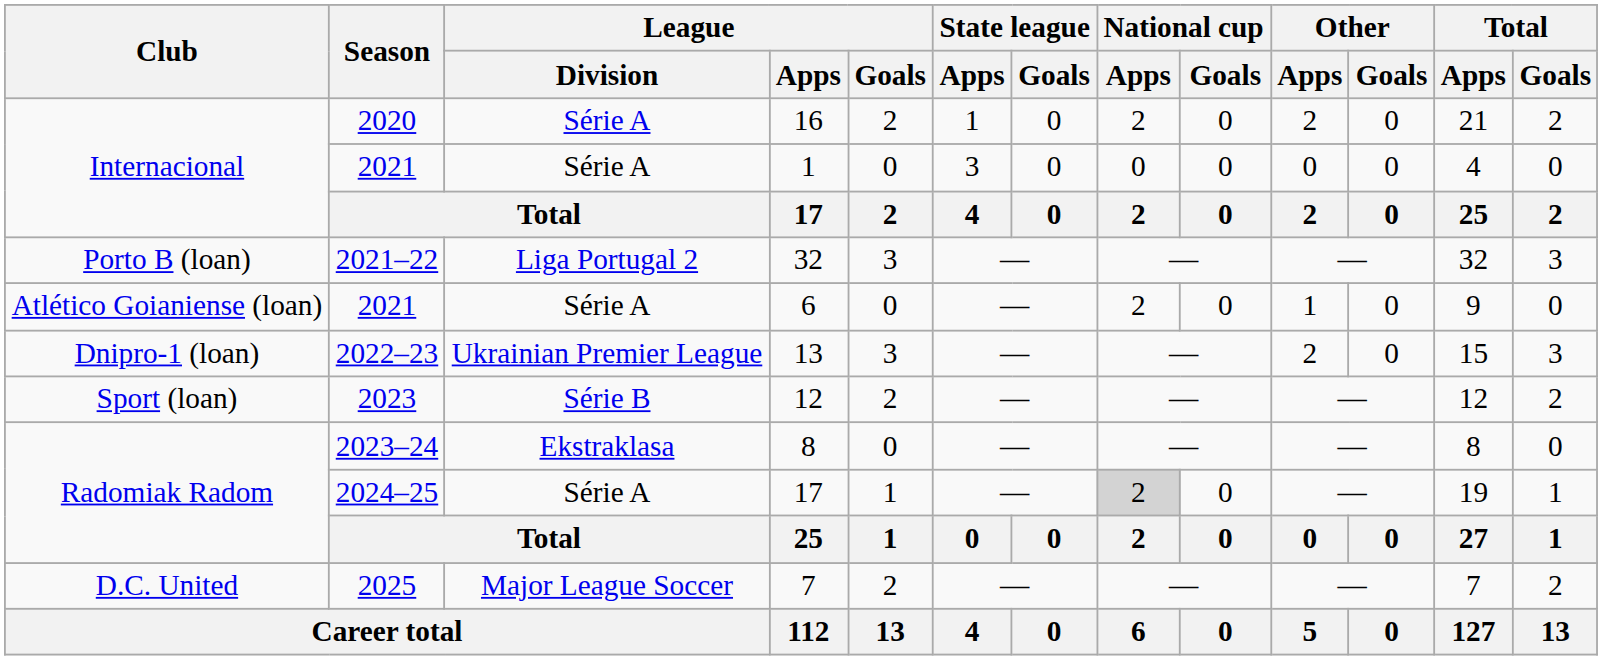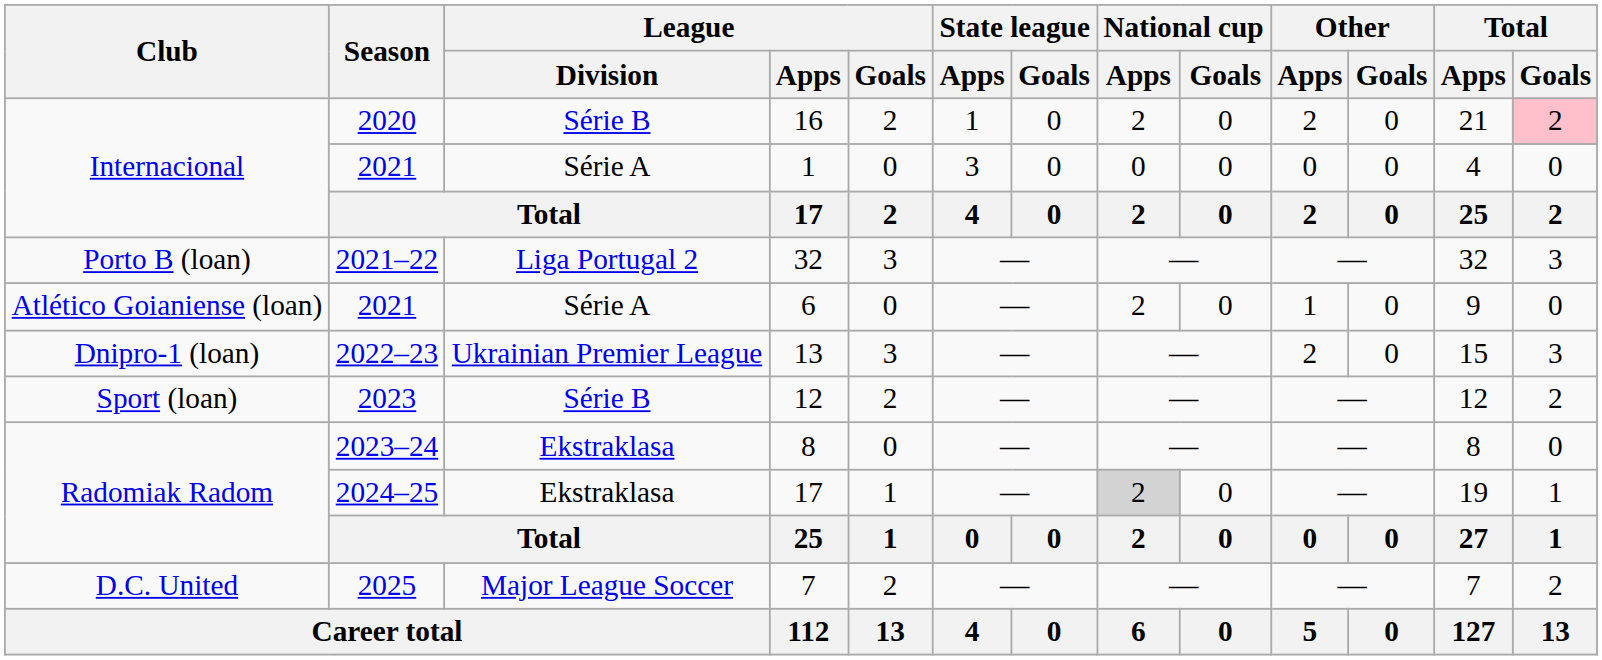 <table class="wikitable" style="text-align: center;">
 <tr>
 <th rowspan="2">Club</th>
 <th rowspan="2">Season</th>
 <th colspan="3">League</th>
 <th colspan="2">State league</th>
 <th colspan="2">National cup</th>
 <th colspan="2">Other</th>
 <th colspan="2">Total</th>
 </tr>
 <tr>
 <th>Division</th>
 <th>Apps</th>
 <th>Goals</th>
 <th>Apps</th>
 <th>Goals</th>
 <th>Apps</th>
 <th>Goals</th>
 <th>Apps</th>
 <th>Goals</th>
 <th>Apps</th>
 <th>Goals</th>
 </tr>
 <tr>
 <td rowspan="3"><a href='#'>Internacional</a></td>
 <td><a href='#'>2020</a></td>
-<td><a href='#'>Série A</a></td>
+<td><a href='#'>Série B</a></td>
 <td>16</td>
 <td>2</td>
 <td>1</td>
 <td>0</td>
 <td>2</td>
 <td>0</td>
 <td>2</td>
 <td>0</td>
 <td>21</td>
-<td>2</td>
+<td style="background: pink;">2</td>
 </tr>
 <tr>
 <td><a href='#'>2021</a></td>
 <td>Série A</td>
 <td>1</td>
 <td>0</td>
 <td>3</td>
 <td>0</td>
 <td>0</td>
 <td>0</td>
 <td>0</td>
 <td>0</td>
 <td>4</td>
 <td>0</td>
 </tr>
 <tr>
 <th colspan="2">Total</th>
 <th>17</th>
 <th>2</th>
 <th>4</th>
 <th>0</th>
 <th>2</th>
 <th>0</th>
 <th>2</th>
 <th>0</th>
 <th>25</th>
 <th>2</th>
 </tr>
 <tr>
 <td><a href='#'>Porto B</a> (loan)</td>
 <td><a href='#'>2021–22</a></td>
 <td><a href='#'>Liga Portugal 2</a></td>
 <td>32</td>
 <td>3</td>
 <td colspan="2">—</td>
 <td colspan="2">—</td>
 <td colspan="2">—</td>
 <td>32</td>
 <td>3</td>
 </tr>
 <tr>
 <td><a href='#'>Atlético Goianiense</a> (loan)</td>
 <td><a href='#'>2021</a></td>
 <td>Série A</td>
 <td>6</td>
 <td>0</td>
 <td colspan="2">—</td>
 <td>2</td>
 <td>0</td>
 <td>1</td>
 <td>0</td>
 <td>9</td>
 <td>0</td>
 </tr>
 <tr>
 <td><a href='#'>Dnipro-1</a> (loan)</td>
 <td><a href='#'>2022–23</a></td>
 <td><a href='#'>Ukrainian Premier League</a></td>
 <td>13</td>
 <td>3</td>
 <td colspan="2">—</td>
 <td colspan="2">—</td>
 <td>2</td>
 <td>0</td>
 <td>15</td>
 <td>3</td>
 </tr>
 <tr>
 <td><a href='#'>Sport</a> (loan)</td>
 <td><a href='#'>2023</a></td>
 <td><a href='#'>Série B</a></td>
 <td>12</td>
 <td>2</td>
 <td colspan="2">—</td>
 <td colspan="2">—</td>
 <td colspan="2">—</td>
 <td>12</td>
 <td>2</td>
 </tr>
 <tr>
 <td rowspan="3"><a href='#'>Radomiak Radom</a></td>
 <td><a href='#'>2023–24</a></td>
 <td><a href='#'>Ekstraklasa</a></td>
 <td>8</td>
 <td>0</td>
 <td colspan="2">—</td>
 <td colspan="2">—</td>
 <td colspan="2">—</td>
 <td>8</td>
 <td>0</td>
 </tr>
 <tr>
 <td><a href='#'>2024–25</a></td>
-<td>Série A</td>
+<td>Ekstraklasa</td>
 <td>17</td>
 <td>1</td>
 <td colspan="2">—</td>
 <td style="background: lightgrey;">2</td>
 <td>0</td>
 <td colspan="2">—</td>
 <td>19</td>
 <td>1</td>
 </tr>
 <tr>
 <th colspan="2">Total</th>
 <th>25</th>
 <th>1</th>
 <th>0</th>
 <th>0</th>
 <th>2</th>
 <th>0</th>
 <th>0</th>
 <th>0</th>
 <th>27</th>
 <th>1</th>
 </tr>
 <tr>
 <td><a href='#'>D.C. United</a></td>
 <td><a href='#'>2025</a></td>
 <td><a href='#'>Major League Soccer</a></td>
 <td>7</td>
 <td>2</td>
 <td colspan="2">—</td>
 <td colspan="2">—</td>
 <td colspan="2">—</td>
 <td>7</td>
 <td>2</td>
 </tr>
 <tr>
 <th colspan="3">Career total</th>
 <th>112</th>
 <th>13</th>
 <th>4</th>
 <th>0</th>
 <th>6</th>
 <th>0</th>
 <th>5</th>
 <th>0</th>
 <th>127</th>
 <th>13</th>
 </tr>
 </table>
